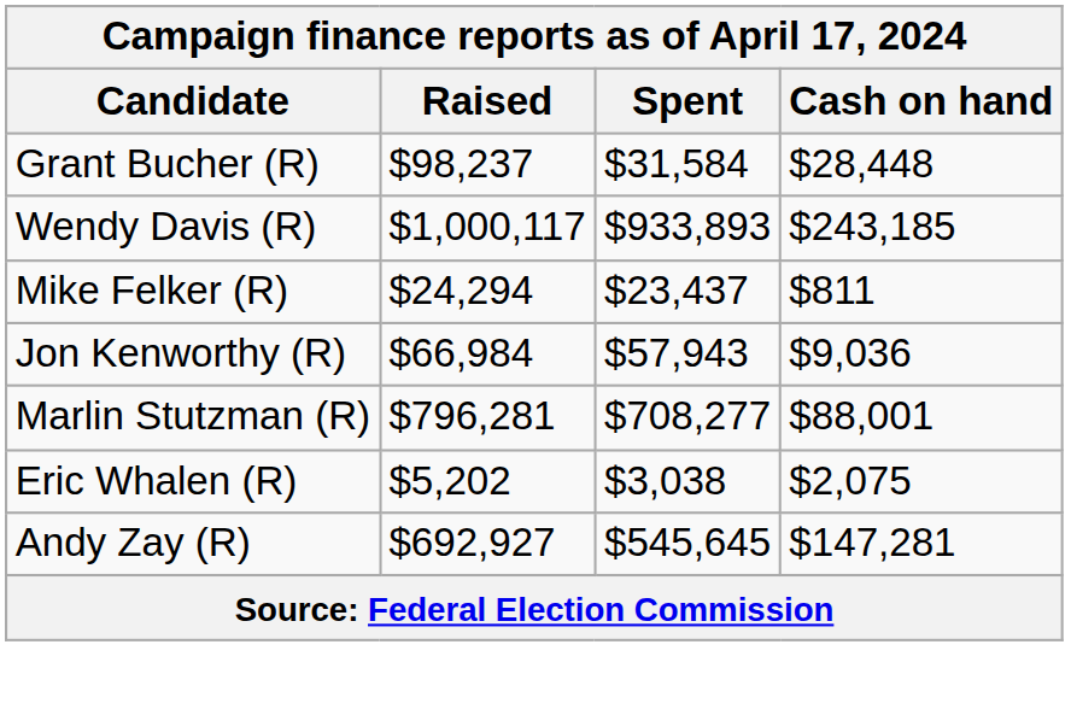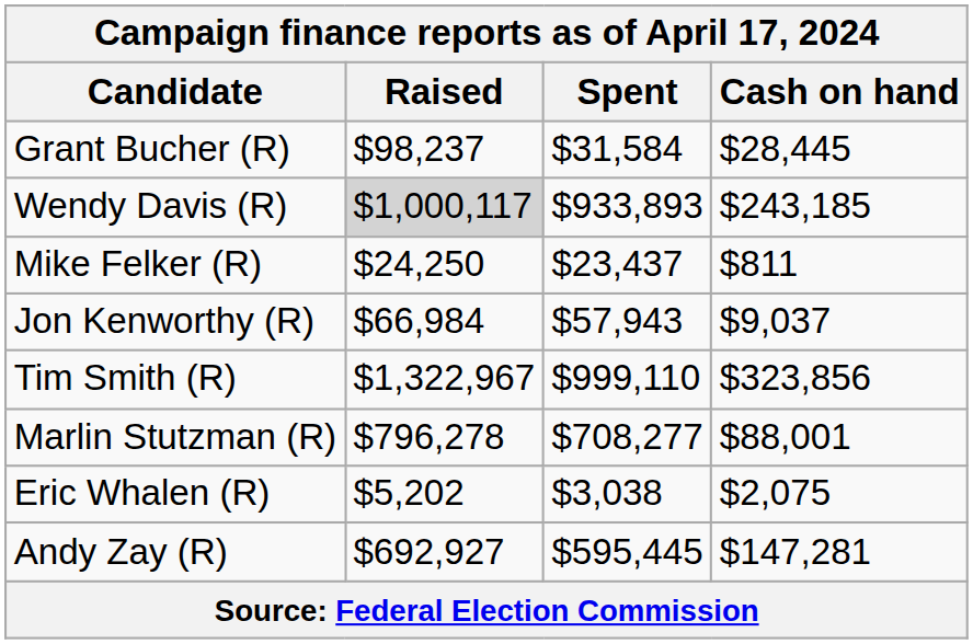 <table class="wikitable sortable">
 <tr>
 <th colspan=4>Campaign finance reports as of April 17, 2024</th>
 </tr>
 <tr style="text-align:center;">
 <th>Candidate</th>
 <th>Raised</th>
 <th>Spent</th>
 <th>Cash on hand</th>
 </tr>
 <tr>
 <td>Grant Bucher (R)</td>
 <td>$98,237</td>
 <td>$31,584</td>
-<td>$28,448</td>
+<td>$28,445</td>
 </tr>
 <tr>
 <td>Wendy Davis (R)</td>
-<td>$1,000,117</td>
+<td style="background: lightgrey;">$1,000,117</td>
 <td>$933,893</td>
 <td>$243,185</td>
 </tr>
 <tr>
 <td>Mike Felker (R)</td>
-<td>$24,294</td>
+<td>$24,250</td>
 <td>$23,437</td>
 <td>$811</td>
 </tr>
 <tr>
 <td>Jon Kenworthy (R)</td>
 <td>$66,984</td>
 <td>$57,943</td>
-<td>$9,036</td>
+<td>$9,037</td>
+</tr>
+<tr>
+<td>Tim Smith (R)</td>
+<td>$1,322,967</td>
+<td>$999,110</td>
+<td>$323,856</td>
 </tr>
 <tr>
 <td>Marlin Stutzman (R)</td>
-<td>$796,281</td>
+<td>$796,278</td>
 <td>$708,277</td>
 <td>$88,001</td>
 </tr>
 <tr>
 <td>Eric Whalen (R)</td>
 <td>$5,202</td>
 <td>$3,038</td>
 <td>$2,075</td>
 </tr>
 <tr>
 <td>Andy Zay (R)</td>
 <td>$692,927</td>
-<td>$545,645</td>
+<td>$595,445</td>
 <td>$147,281</td>
 </tr>
 <tr>
 <th colspan="4"><small>Source: <a href='#'>Federal Election Commission</a></small></th>
 </tr>
 </table>
